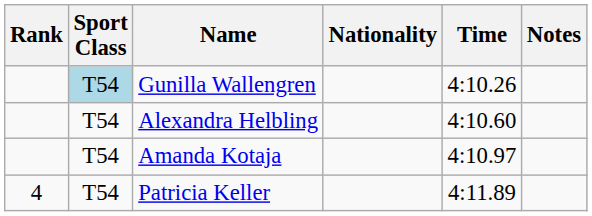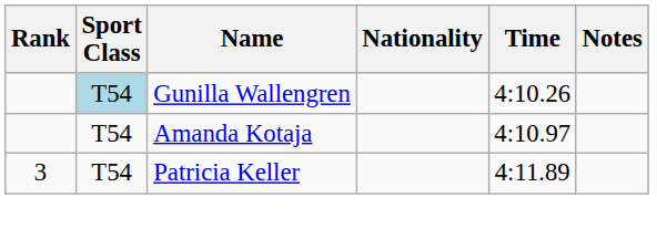 <table class="wikitable sortable" style="text-align:center">
 <tr>
 <th>Rank</th>
 <th>Sport<br>Class</th>
 <th>Name</th>
 <th>Nationality</th>
 <th>Time</th>
 <th>Notes</th>
 </tr>
 <tr>
 <td></td>
 <td style="background: lightblue;">T54</td>
 <td align=left><a href='#'>Gunilla Wallengren</a></td>
 <td align=left></td>
 <td>4:10.26</td>
 <td></td>
 </tr>
 <tr>
 <td></td>
 <td>T54</td>
-<td align=left><a href='#'>Alexandra Helbling</a></td>
-<td align=left></td>
-<td>4:10.60</td>
-<td></td>
-</tr>
-<tr>
-<td></td>
-<td>T54</td>
 <td align=left><a href='#'>Amanda Kotaja</a></td>
 <td align=left></td>
 <td>4:10.97</td>
 <td></td>
 </tr>
 <tr>
-<td>4</td>
+<td>3</td>
 <td>T54</td>
 <td align=left><a href='#'>Patricia Keller</a></td>
 <td align=left></td>
 <td>4:11.89</td>
 <td></td>
 </tr>
 </table>
